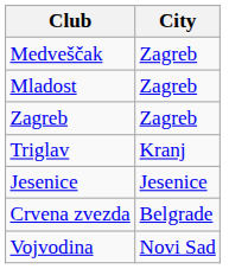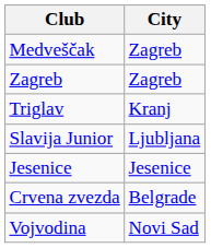 <table class="wikitable sortable">
 <tr>
 <th>Club</th>
 <th>City</th>
 </tr>
 <tr>
 <td> <a href='#'>Medveščak</a></td>
 <td><a href='#'>Zagreb</a></td>
 </tr>
 <tr>
-<td> <a href='#'>Mladost</a></td>
-<td><a href='#'>Zagreb</a></td>
-</tr>
-<tr>
 <td> <a href='#'>Zagreb</a></td>
 <td><a href='#'>Zagreb</a></td>
 </tr>
 <tr>
 <td> <a href='#'>Triglav</a></td>
 <td><a href='#'>Kranj</a></td>
+</tr>
+<tr>
+<td> <a href='#'>Slavija Junior</a></td>
+<td><a href='#'>Ljubljana</a></td>
 </tr>
 <tr>
 <td> <a href='#'>Jesenice</a></td>
 <td><a href='#'>Jesenice</a></td>
 </tr>
 <tr>
 <td> <a href='#'>Crvena zvezda</a></td>
 <td><a href='#'>Belgrade</a></td>
 </tr>
 <tr>
 <td> <a href='#'>Vojvodina</a></td>
 <td><a href='#'>Novi Sad</a></td>
 </tr>
 </table>
